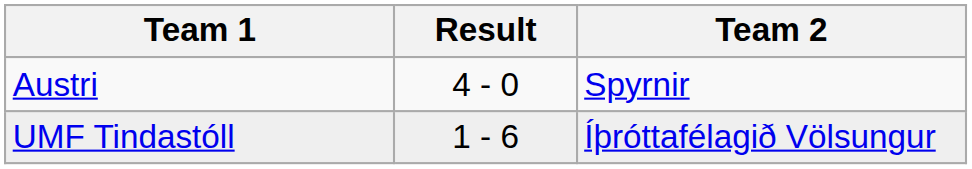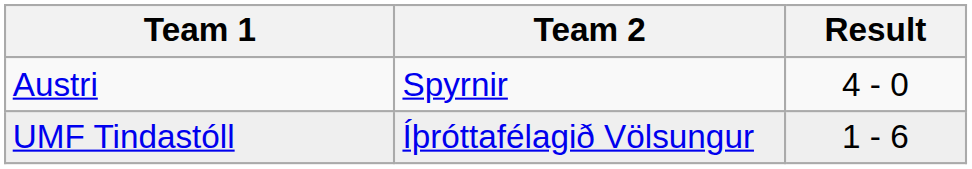 <table class="wikitable">
 <tr>
 <th width="180">Team 1</th>
+<th width="180">Team 2</th>
 <th width="80">Result</th>
-<th width="180">Team 2</th>
 </tr>
 <tr>
 <td><a href='#'>Austri</a></td>
+<td><a href='#'>Spyrnir</a></td>
 <td align="center">4 - 0</td>
-<td><a href='#'>Spyrnir</a></td>
 </tr>
 <tr style="background:#EFEFEF">
 <td><a href='#'>UMF Tindastóll</a></td>
+<td><a href='#'>Íþróttafélagið Völsungur</a></td>
 <td align="center">1 - 6</td>
-<td><a href='#'>Íþróttafélagið Völsungur</a></td>
 </tr>
 </table>
